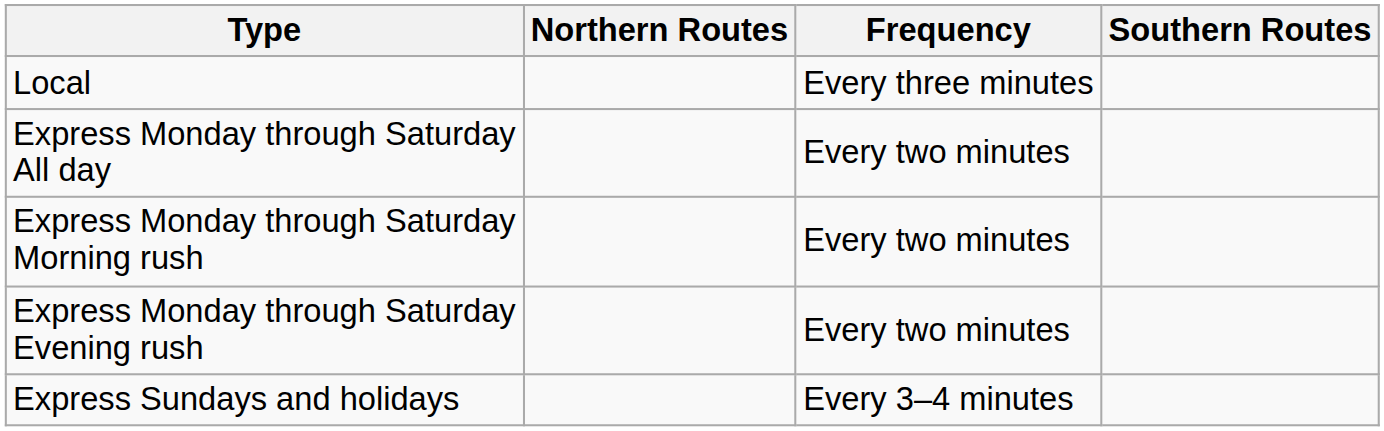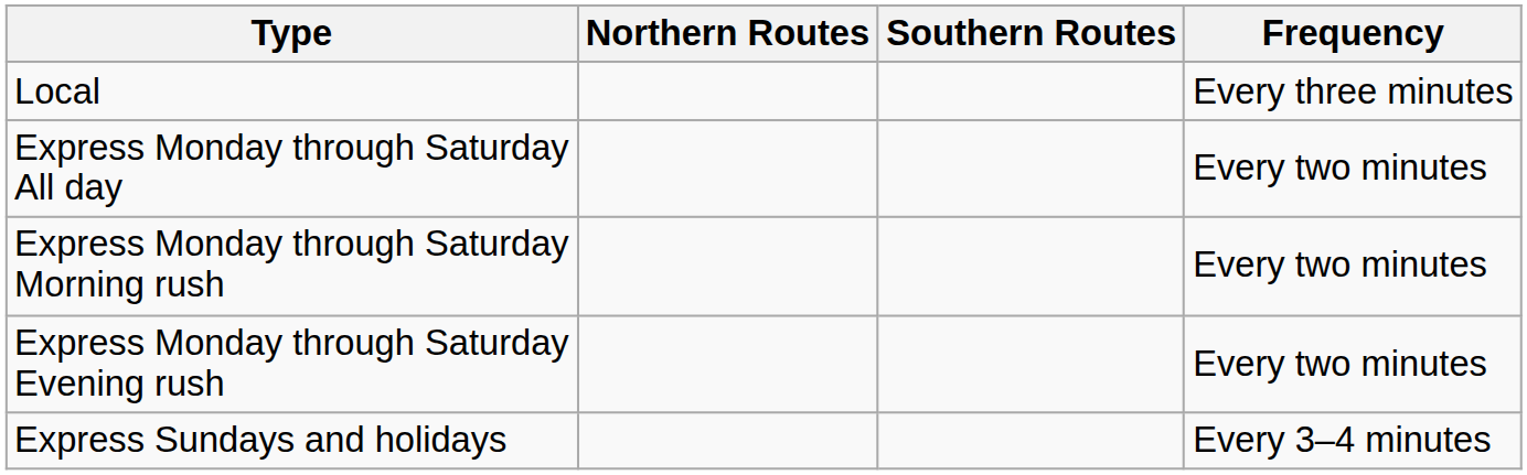 <table class="wikitable" style="margin:1em auto;">
 <tr>
 <th>Type</th>
 <th>Northern Routes</th>
+<th>Southern Routes</th>
 <th>Frequency</th>
-<th>Southern Routes</th>
 </tr>
 <tr>
 <td>Local</td>
 <td></td>
+<td></td>
 <td>Every three minutes</td>
-<td></td>
 </tr>
 <tr>
 <td>Express Monday through Saturday<br>All day</td>
 <td></td>
+<td></td>
 <td>Every two minutes</td>
-<td></td>
 </tr>
 <tr>
 <td>Express Monday through Saturday<br>Morning rush</td>
 <td></td>
+<td></td>
 <td>Every two minutes</td>
-<td></td>
 </tr>
 <tr>
 <td>Express Monday through Saturday<br>Evening rush</td>
 <td></td>
+<td></td>
 <td>Every two minutes</td>
-<td></td>
 </tr>
 <tr>
 <td>Express Sundays and holidays</td>
 <td></td>
+<td></td>
 <td>Every 3–4 minutes</td>
-<td></td>
 </tr>
 </table>
